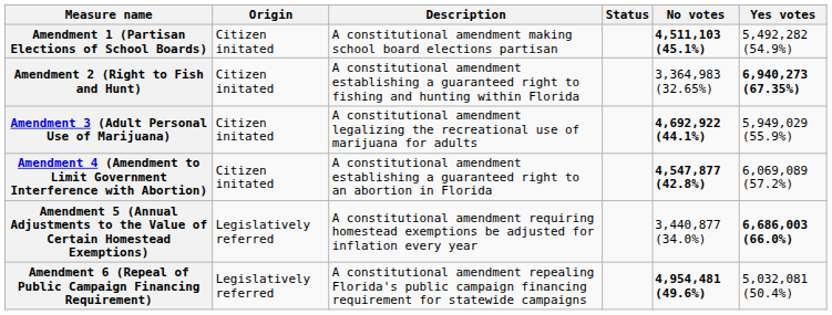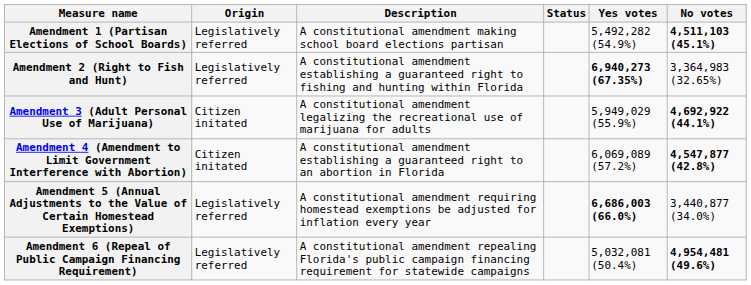 <table class="wikitable sortable plainrowheaders" style="width:100%">
 <tr>
 <th scope="col">Measure name</th>
 <th>Origin</th>
 <th class="unsortable" scope="col">Description</th>
 <th scope="col">Status</th>
+<th scope="col">Yes votes</th>
 <th scope="col">No votes</th>
-<th scope="col">Yes votes</th>
 </tr>
 <tr>
 <th scope="row">Amendment 1 (Partisan Elections of School Boards)</th>
-<td>Citizen initated</td>
+<td>Legislatively referred</td>
 <td>A constitutional amendment making school board elections partisan</td>
 <td></td>
+<td>5,492,282 (54.9%)</td>
 <td><strong>4,511,103 (45.1%)</strong></td>
-<td>5,492,282 (54.9%)</td>
 </tr>
 <tr>
 <th scope="row">Amendment 2 (Right to Fish and Hunt)</th>
-<td>Citizen initated</td>
+<td>Legislatively referred</td>
 <td>A constitutional amendment establishing a guaranteed right to fishing and hunting within Florida</td>
 <td></td>
+<td><strong>6,940,273 (67.35%)</strong></td>
 <td>3,364,983 (32.65%)</td>
-<td><strong>6,940,273 (67.35%)</strong></td>
 </tr>
 <tr>
 <th scope="row"><a href='#'>Amendment 3</a> (Adult Personal Use of Marijuana)</th>
 <td>Citizen initated</td>
 <td>A constitutional amendment legalizing the recreational use of marijuana for adults</td>
 <td></td>
+<td>5,949,029 (55.9%)</td>
 <td><strong>4,692,922 (44.1%)</strong></td>
-<td>5,949,029 (55.9%)</td>
 </tr>
 <tr>
 <th scope="row"><a href='#'>Amendment 4</a> (Amendment to Limit Government Interference with Abortion)</th>
 <td>Citizen initated</td>
 <td>A constitutional amendment establishing a guaranteed right to an abortion in Florida</td>
 <td></td>
+<td>6,069,089 (57.2%)</td>
 <td><strong>4,547,877</strong><br><strong>(42.8%)</strong></td>
-<td>6,069,089 (57.2%)</td>
 </tr>
 <tr>
 <th scope="row">Amendment 5 (Annual Adjustments to the Value of Certain Homestead Exemptions)</th>
 <td>Legislatively referred</td>
 <td>A constitutional amendment requiring homestead exemptions be adjusted for inflation every year</td>
 <td></td>
+<td><strong>6,686,003 (66.0%)</strong></td>
 <td>3,440,877 (34.0%)</td>
-<td><strong>6,686,003 (66.0%)</strong></td>
 </tr>
 <tr>
 <th scope="row">Amendment 6 (Repeal of Public Campaign Financing Requirement)</th>
 <td>Legislatively referred</td>
 <td>A constitutional amendment repealing Florida's public campaign financing requirement for statewide campaigns</td>
 <td></td>
+<td>5,032,081 (50.4%)</td>
 <td><strong>4,954,481 (49.6%)</strong></td>
-<td>5,032,081 (50.4%)</td>
 </tr>
 </table>
